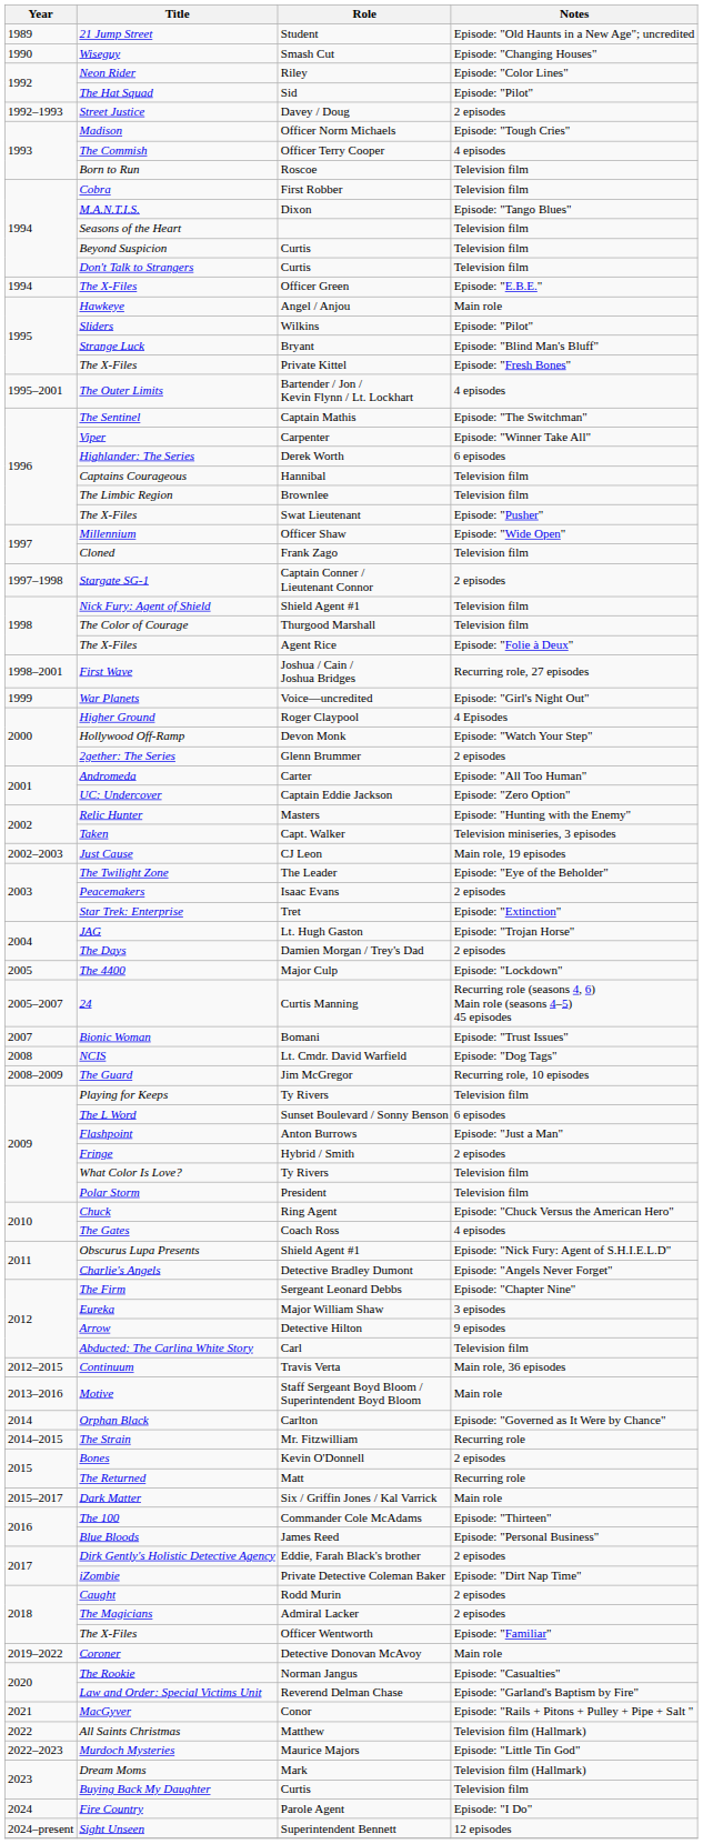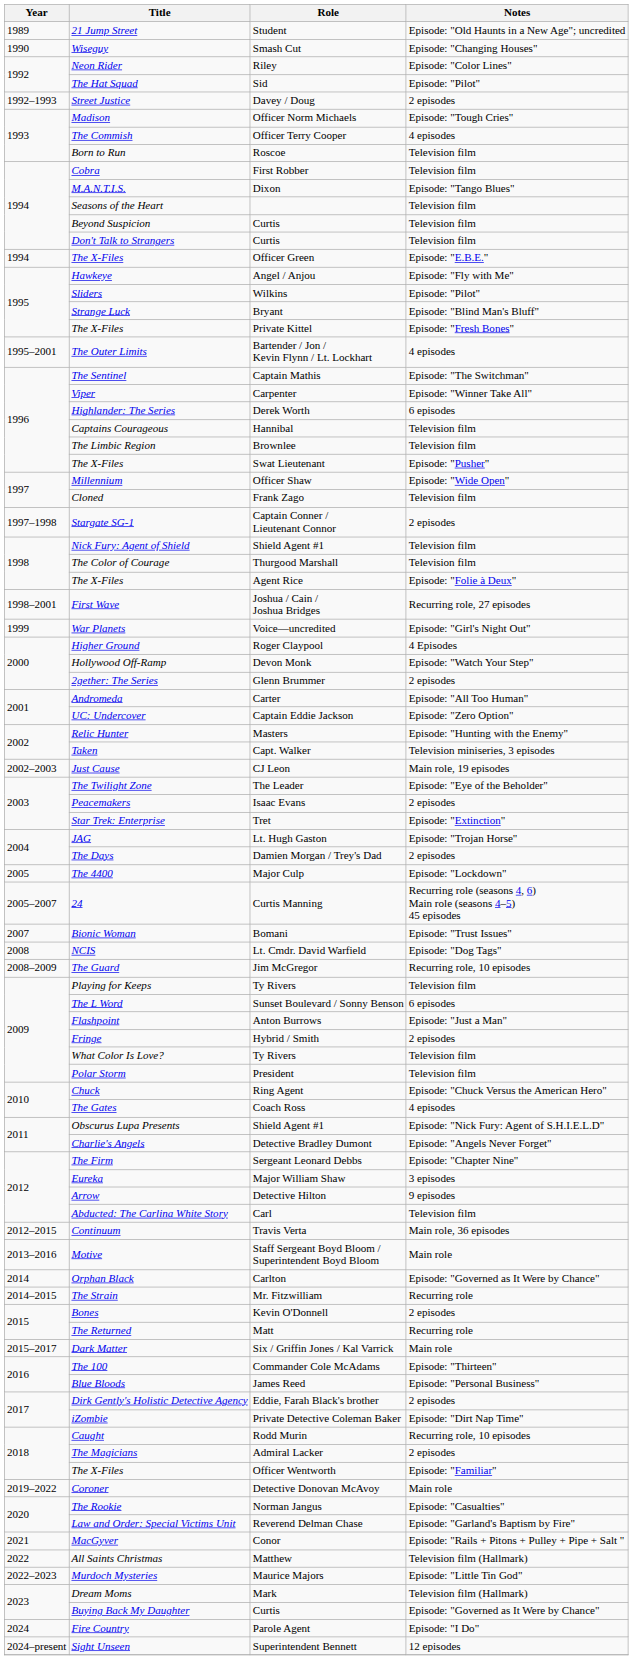 <table class="wikitable sortable">
 <tr>
 <th>Year</th>
 <th>Title</th>
 <th>Role</th>
 <th class="unsortable">Notes</th>
 </tr>
 <tr>
 <td>1989</td>
 <td><em><a href='#'>21 Jump Street</a></em></td>
 <td>Student</td>
 <td>Episode: "Old Haunts in a New Age"; uncredited</td>
 </tr>
 <tr>
 <td>1990</td>
 <td><em><a href='#'>Wiseguy</a></em></td>
 <td>Smash Cut</td>
 <td>Episode: "Changing Houses"</td>
 </tr>
 <tr>
 <td rowspan="2">1992</td>
 <td><em><a href='#'>Neon Rider</a></em></td>
 <td>Riley</td>
 <td>Episode: "Color Lines"</td>
 </tr>
 <tr>
 <td data-sort-value="Hat Squad, The"><em><a href='#'>The Hat Squad</a></em></td>
 <td>Sid</td>
 <td>Episode: "Pilot"</td>
 </tr>
 <tr>
 <td>1992–1993</td>
 <td><em><a href='#'>Street Justice</a></em></td>
 <td>Davey / Doug</td>
 <td>2 episodes</td>
 </tr>
 <tr>
 <td rowspan="3">1993</td>
 <td><em><a href='#'>Madison</a></em></td>
 <td>Officer Norm Michaels</td>
 <td>Episode: "Tough Cries"</td>
 </tr>
 <tr>
 <td data-sort-value="Commish, The"><em><a href='#'>The Commish</a></em></td>
 <td>Officer Terry Cooper</td>
 <td>4 episodes</td>
 </tr>
 <tr>
 <td><em>Born to Run</em></td>
 <td>Roscoe</td>
 <td>Television film</td>
 </tr>
 <tr>
 <td rowspan="5">1994</td>
 <td><em><a href='#'>Cobra</a></em></td>
 <td>First Robber</td>
 <td>Television film</td>
 </tr>
 <tr>
 <td><em><a href='#'>M.A.N.T.I.S.</a></em></td>
 <td>Dixon</td>
 <td>Episode: "Tango Blues"</td>
 </tr>
 <tr>
 <td><em>Seasons of the Heart</em></td>
 <td></td>
 <td>Television film</td>
 </tr>
 <tr>
 <td><em>Beyond Suspicion</em></td>
 <td>Curtis</td>
 <td>Television film</td>
 </tr>
 <tr>
 <td><em><a href='#'>Don't Talk to Strangers</a></em></td>
 <td>Curtis</td>
 <td>Television film</td>
 </tr>
 <tr>
 <td>1994</td>
 <td data-sort-value="X-Files, The"><em><a href='#'>The X-Files</a></em></td>
 <td>Officer Green</td>
 <td>Episode: "<a href='#'>E.B.E.</a>"</td>
 </tr>
 <tr>
 <td rowspan="4">1995</td>
 <td><em><a href='#'>Hawkeye</a></em></td>
 <td>Angel / Anjou</td>
-<td>Main role</td>
+<td>Episode: "Fly with Me"</td>
 </tr>
 <tr>
 <td><em><a href='#'>Sliders</a></em></td>
 <td>Wilkins</td>
 <td>Episode: "Pilot"</td>
 </tr>
 <tr>
 <td><em><a href='#'>Strange Luck</a></em></td>
 <td>Bryant</td>
 <td>Episode: "Blind Man's Bluff"</td>
 </tr>
 <tr>
 <td data-sort-value="X-Files, The"><em>The X-Files</em></td>
 <td>Private Kittel</td>
 <td>Episode: "<a href='#'>Fresh Bones</a>"</td>
 </tr>
 <tr>
 <td>1995–2001</td>
 <td data-sort-value="Outer Limits, The"><em><a href='#'>The Outer Limits</a></em></td>
 <td>Bartender / Jon /<br>Kevin Flynn / Lt. Lockhart</td>
 <td>4 episodes</td>
 </tr>
 <tr>
 <td rowspan="6">1996</td>
 <td data-sort-value="Sentinel, The"><em><a href='#'>The Sentinel</a></em></td>
 <td>Captain Mathis</td>
 <td>Episode: "The Switchman"</td>
 </tr>
 <tr>
 <td><em><a href='#'>Viper</a></em></td>
 <td>Carpenter</td>
 <td>Episode: "Winner Take All"</td>
 </tr>
 <tr>
 <td><em><a href='#'>Highlander: The Series</a></em></td>
 <td>Derek Worth</td>
 <td>6 episodes</td>
 </tr>
 <tr>
 <td><em>Captains Courageous</em></td>
 <td>Hannibal</td>
 <td>Television film</td>
 </tr>
 <tr>
 <td data-sort-value="Limbic Region, The"><em>The Limbic Region</em></td>
 <td>Brownlee</td>
 <td>Television film</td>
 </tr>
 <tr>
 <td data-sort-value="X-Files, The"><em>The X-Files</em></td>
 <td>Swat Lieutenant</td>
 <td>Episode: "<a href='#'>Pusher</a>"</td>
 </tr>
 <tr>
 <td rowspan="2">1997</td>
 <td><em><a href='#'>Millennium</a></em></td>
 <td>Officer Shaw</td>
 <td>Episode: "<a href='#'>Wide Open</a>"</td>
 </tr>
 <tr>
 <td><em>Cloned</em></td>
 <td>Frank Zago</td>
 <td>Television film</td>
 </tr>
 <tr>
 <td>1997–1998</td>
 <td><em><a href='#'>Stargate SG-1</a></em></td>
 <td>Captain Conner /<br>Lieutenant Connor</td>
 <td>2 episodes</td>
 </tr>
 <tr>
 <td rowspan="3">1998</td>
 <td><em><a href='#'>Nick Fury: Agent of Shield</a></em></td>
 <td>Shield Agent #1</td>
 <td>Television film</td>
 </tr>
 <tr>
 <td data-sort-value="Color of Courage, The"><em>The Color of Courage</em></td>
 <td>Thurgood Marshall</td>
 <td>Television film</td>
 </tr>
 <tr>
 <td data-sort-value="X-Files, The"><em>The X-Files</em></td>
 <td>Agent Rice</td>
 <td>Episode: "<a href='#'>Folie à Deux</a>"</td>
 </tr>
 <tr>
 <td>1998–2001</td>
 <td><em><a href='#'>First Wave</a></em></td>
 <td>Joshua / Cain /<br>Joshua Bridges</td>
 <td>Recurring role, 27 episodes</td>
 </tr>
 <tr>
 <td>1999</td>
 <td><em><a href='#'>War Planets</a></em></td>
 <td>Voice—uncredited</td>
 <td>Episode: "Girl's Night Out"</td>
 </tr>
 <tr>
 <td rowspan="3">2000</td>
 <td><em><a href='#'>Higher Ground</a></em></td>
 <td>Roger Claypool</td>
 <td>4 Episodes</td>
 </tr>
 <tr>
 <td><em>Hollywood Off-Ramp</em></td>
 <td>Devon Monk</td>
 <td>Episode: "Watch Your Step"</td>
 </tr>
 <tr>
 <td><em><a href='#'>2gether: The Series</a></em></td>
 <td>Glenn Brummer</td>
 <td>2 episodes</td>
 </tr>
 <tr>
 <td rowspan="2">2001</td>
 <td><em><a href='#'>Andromeda</a></em></td>
 <td>Carter</td>
 <td>Episode: "All Too Human"</td>
 </tr>
 <tr>
 <td><em><a href='#'>UC: Undercover</a></em></td>
 <td>Captain Eddie Jackson</td>
 <td>Episode: "Zero Option"</td>
 </tr>
 <tr>
 <td rowspan="2">2002</td>
 <td><em><a href='#'>Relic Hunter</a></em></td>
 <td>Masters</td>
 <td>Episode: "Hunting with the Enemy"</td>
 </tr>
 <tr>
 <td><em><a href='#'>Taken</a></em></td>
 <td>Capt. Walker</td>
 <td>Television miniseries, 3 episodes</td>
 </tr>
 <tr>
 <td>2002–2003</td>
 <td><em><a href='#'>Just Cause</a></em></td>
 <td>CJ Leon</td>
 <td>Main role, 19 episodes</td>
 </tr>
 <tr>
 <td rowspan="3">2003</td>
 <td data-sort-value="Twilight Zone, The"><em><a href='#'>The Twilight Zone</a></em></td>
 <td>The Leader</td>
 <td>Episode: "Eye of the Beholder"</td>
 </tr>
 <tr>
 <td><em><a href='#'>Peacemakers</a></em></td>
 <td>Isaac Evans</td>
 <td>2 episodes</td>
 </tr>
 <tr>
 <td><em><a href='#'>Star Trek: Enterprise</a></em></td>
 <td>Tret</td>
 <td>Episode: "<a href='#'>Extinction</a>"</td>
 </tr>
 <tr>
 <td rowspan="2">2004</td>
 <td><em><a href='#'>JAG</a></em></td>
 <td>Lt. Hugh Gaston</td>
 <td>Episode: "Trojan Horse"</td>
 </tr>
 <tr>
 <td data-sort-value="Days, The"><em><a href='#'>The Days</a></em></td>
 <td>Damien Morgan / Trey's Dad</td>
 <td>2 episodes</td>
 </tr>
 <tr>
 <td>2005</td>
 <td data-sort-value="4400, The"><em><a href='#'>The 4400</a></em></td>
 <td>Major Culp</td>
 <td>Episode: "Lockdown"</td>
 </tr>
 <tr>
 <td>2005–2007</td>
 <td><em><a href='#'>24</a></em></td>
 <td>Curtis Manning</td>
 <td>Recurring role (seasons <a href='#'>4</a>, <a href='#'>6</a>)<br>Main role (seasons <a href='#'>4</a>–<a href='#'>5</a>)<br>45 episodes</td>
 </tr>
 <tr>
 <td>2007</td>
 <td><em><a href='#'>Bionic Woman</a></em></td>
 <td>Bomani</td>
 <td>Episode: "Trust Issues"</td>
 </tr>
 <tr>
 <td>2008</td>
 <td><em><a href='#'>NCIS</a></em></td>
 <td>Lt. Cmdr. David Warfield</td>
 <td>Episode: "Dog Tags"</td>
 </tr>
 <tr>
 <td>2008–2009</td>
 <td data-sort-value="Guard, The"><em><a href='#'>The Guard</a></em></td>
 <td>Jim McGregor</td>
 <td>Recurring role, 10 episodes</td>
 </tr>
 <tr>
 <td rowspan="6">2009</td>
 <td><em>Playing for Keeps</em></td>
 <td>Ty Rivers</td>
 <td>Television film</td>
 </tr>
 <tr>
 <td data-sort-value="L Word, The"><em><a href='#'>The L Word</a></em></td>
 <td>Sunset Boulevard / Sonny Benson</td>
 <td>6 episodes</td>
 </tr>
 <tr>
 <td><em><a href='#'>Flashpoint</a></em></td>
 <td>Anton Burrows</td>
 <td>Episode: "Just a Man"</td>
 </tr>
 <tr>
 <td><em><a href='#'>Fringe</a></em></td>
 <td>Hybrid / Smith</td>
 <td>2 episodes</td>
 </tr>
 <tr>
 <td><em>What Color Is Love?</em></td>
 <td>Ty Rivers</td>
 <td>Television film</td>
 </tr>
 <tr>
 <td><em><a href='#'>Polar Storm</a></em></td>
 <td>President</td>
 <td>Television film</td>
 </tr>
 <tr>
 <td rowspan="2">2010</td>
 <td><em><a href='#'>Chuck</a></em></td>
 <td>Ring Agent</td>
 <td>Episode: "Chuck Versus the American Hero"</td>
 </tr>
 <tr>
 <td data-sort-value="Gates, The"><em><a href='#'>The Gates</a></em></td>
 <td>Coach Ross</td>
 <td>4 episodes</td>
 </tr>
 <tr>
 <td rowspan="2">2011</td>
 <td><em>Obscurus Lupa Presents</em></td>
 <td>Shield Agent #1</td>
 <td>Episode: "Nick Fury: Agent of S.H.I.E.L.D"</td>
 </tr>
 <tr>
 <td><em><a href='#'>Charlie's Angels</a></em></td>
 <td>Detective Bradley Dumont</td>
 <td>Episode: "Angels Never Forget"</td>
 </tr>
 <tr>
 <td rowspan="4">2012</td>
 <td data-sort-value="Firm, The"><em><a href='#'>The Firm</a></em></td>
 <td>Sergeant Leonard Debbs</td>
 <td>Episode: "Chapter Nine"</td>
 </tr>
 <tr>
 <td><em><a href='#'>Eureka</a></em></td>
 <td>Major William Shaw</td>
 <td>3 episodes</td>
 </tr>
 <tr>
 <td><em><a href='#'>Arrow</a></em></td>
 <td>Detective Hilton</td>
 <td>9 episodes</td>
 </tr>
 <tr>
 <td><em><a href='#'>Abducted: The Carlina White Story</a></em></td>
 <td>Carl</td>
 <td>Television film</td>
 </tr>
 <tr>
 <td>2012–2015</td>
 <td><em><a href='#'>Continuum</a></em></td>
 <td>Travis Verta</td>
 <td>Main role, 36 episodes</td>
 </tr>
 <tr>
 <td>2013–2016</td>
 <td><em><a href='#'>Motive</a></em></td>
 <td>Staff Sergeant Boyd Bloom /<br>Superintendent Boyd Bloom</td>
 <td>Main role</td>
 </tr>
 <tr>
 <td>2014</td>
 <td><em><a href='#'>Orphan Black</a></em></td>
 <td>Carlton</td>
 <td>Episode: "Governed as It Were by Chance"</td>
 </tr>
 <tr>
 <td>2014–2015</td>
 <td data-sort-value="Strain, The"><em><a href='#'>The Strain</a></em></td>
 <td>Mr. Fitzwilliam</td>
 <td>Recurring role</td>
 </tr>
 <tr>
 <td rowspan="2">2015</td>
 <td><em><a href='#'>Bones</a></em></td>
 <td>Kevin O'Donnell</td>
 <td>2 episodes</td>
 </tr>
 <tr>
 <td data-sort-value="Returned, The"><em><a href='#'>The Returned</a></em></td>
 <td>Matt</td>
 <td>Recurring role</td>
 </tr>
 <tr>
 <td>2015–2017</td>
 <td><em><a href='#'>Dark Matter</a></em></td>
 <td>Six / Griffin Jones / Kal Varrick</td>
 <td>Main role</td>
 </tr>
 <tr>
 <td rowspan="2">2016</td>
 <td data-sort-value="100, The"><em><a href='#'>The 100</a></em></td>
 <td>Commander Cole McAdams</td>
 <td>Episode: "Thirteen"</td>
 </tr>
 <tr>
 <td><em><a href='#'>Blue Bloods</a></em></td>
 <td>James Reed</td>
 <td>Episode: "Personal Business"</td>
 </tr>
 <tr>
 <td rowspan="2">2017</td>
 <td><em><a href='#'>Dirk Gently's Holistic Detective Agency</a></em></td>
 <td>Eddie, Farah Black's brother</td>
 <td>2 episodes</td>
 </tr>
 <tr>
 <td><em><a href='#'>iZombie</a></em></td>
 <td>Private Detective Coleman Baker</td>
 <td>Episode: "Dirt Nap Time"</td>
 </tr>
 <tr>
 <td rowspan="3">2018</td>
 <td><em><a href='#'>Caught</a></em></td>
 <td>Rodd Murin</td>
-<td>2 episodes</td>
+<td>Recurring role, 10 episodes</td>
 </tr>
 <tr>
 <td data-sort-value="Magicians, The"><em><a href='#'>The Magicians</a></em></td>
 <td>Admiral Lacker</td>
 <td>2 episodes</td>
 </tr>
 <tr>
 <td data-sort-value="X-Files, The"><em>The X-Files</em></td>
 <td>Officer Wentworth</td>
 <td>Episode: "<a href='#'>Familiar</a>"</td>
 </tr>
 <tr>
 <td>2019–2022</td>
 <td><em><a href='#'>Coroner</a></em></td>
 <td>Detective Donovan McAvoy</td>
 <td>Main role</td>
 </tr>
 <tr>
 <td rowspan="2">2020</td>
 <td data-sort-value="Rookie, The"><em><a href='#'>The Rookie</a></em></td>
 <td>Norman Jangus</td>
 <td>Episode: "Casualties"</td>
 </tr>
 <tr>
 <td><em><a href='#'>Law and Order: Special Victims Unit</a></em></td>
 <td>Reverend Delman Chase</td>
 <td>Episode: "Garland's Baptism by Fire"</td>
 </tr>
 <tr>
 <td>2021</td>
 <td><em><a href='#'>MacGyver</a></em></td>
 <td>Conor</td>
 <td>Episode: "Rails + Pitons + Pulley + Pipe + Salt "</td>
 </tr>
 <tr>
 <td>2022</td>
 <td><em>All Saints Christmas</em></td>
 <td>Matthew</td>
 <td>Television film (Hallmark)</td>
 </tr>
 <tr>
 <td>2022–2023</td>
 <td><em><a href='#'>Murdoch Mysteries</a></em></td>
 <td>Maurice Majors</td>
 <td>Episode: "Little Tin God"</td>
 </tr>
 <tr>
 <td rowspan="2">2023</td>
 <td><em>Dream Moms</em></td>
 <td>Mark</td>
 <td>Television film (Hallmark)</td>
 </tr>
 <tr>
 <td><em><a href='#'>Buying Back My Daughter</a></em></td>
 <td>Curtis</td>
-<td>Television film</td>
+<td>Episode: "Governed as It Were by Chance"</td>
 </tr>
 <tr>
 <td>2024</td>
 <td><em><a href='#'>Fire Country</a></em></td>
 <td>Parole Agent</td>
 <td>Episode: "I Do"</td>
 </tr>
 <tr>
 <td>2024–present</td>
 <td><em><a href='#'>Sight Unseen</a></em></td>
 <td>Superintendent Bennett</td>
 <td>12 episodes</td>
 </tr>
 <tr>
 </tr>
 </table>
